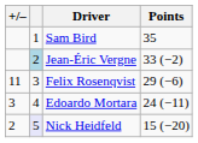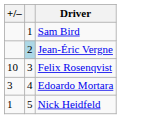 <table class="wikitable" style="font-size: 85%">
 <tr>
 <th scope="col">+/–</th>
 <th scope="col"></th>
 <th scope="col">Driver</th>
-<th scope="col">Points</th>
 </tr>
 <tr>
 <td align="left"></td>
 <td align="center">1</td>
 <td> <a href='#'>Sam Bird</a></td>
-<td align="left">35</td>
 </tr>
 <tr>
 <td align="left"></td>
 <td align="center" style="background: lightblue;">2</td>
 <td> <a href='#'>Jean-Éric Vergne</a></td>
-<td align="left">33 (−2)</td>
 </tr>
 <tr>
-<td align="left"> 11</td>
+<td align="left"> 10</td>
 <td align="center">3</td>
 <td> <a href='#'>Felix Rosenqvist</a></td>
-<td align="left">29 (−6)</td>
 </tr>
 <tr>
 <td align="left"> 3</td>
 <td align="center">4</td>
 <td> <a href='#'>Edoardo Mortara</a></td>
-<td align="left">24 (−11)</td>
 </tr>
 <tr>
-<td align="left"> 2</td>
-<td align="center" style="background: lavender;">5</td>
+<td align="left"> 1</td>
+<td align="center">5</td>
 <td> <a href='#'>Nick Heidfeld</a></td>
-<td align="left">15 (−20)</td>
 </tr>
 </table>
